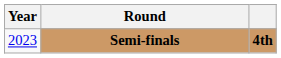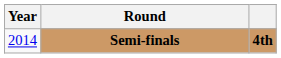 <table class="wikitable" style="text-align: center; font-size:90%">
 <tr>
 <th>Year</th>
 <th style="width:200px">Round</th>
 <th></th>
 </tr>
 <tr>
-<td><a href='#'>2023</a></td>
+<td><a href='#'>2014</a></td>
 <td bgcolor="cc9966"><strong>Semi-finals</strong></td>
 <td bgcolor="cc9966"><strong>4th</strong></td>
 </tr>
 </table>
